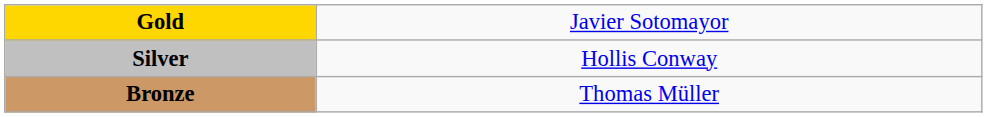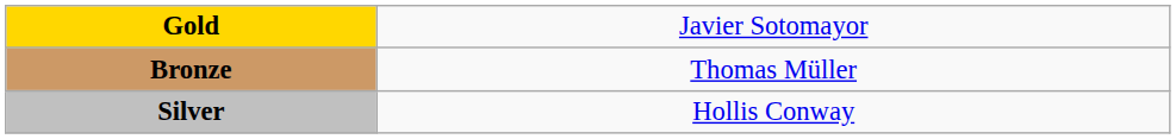 <table class="wikitable" style="text-align:center; " width="35%">
 <tr>
 <td bgcolor="gold"><strong>Gold</strong></td>
 <td><a href='#'>Javier Sotomayor</a><br>  <small><em></em></small></td>
 </tr>
 <tr>
+<td bgcolor="CC9966"><strong>Bronze</strong></td>
+<td><a href='#'>Thomas Müller</a><br>  <small><em></em></small></td>
+</tr>
+<tr>
 <td bgcolor="silver"><strong>Silver</strong></td>
 <td><a href='#'>Hollis Conway</a><br>  <small><em></em></small></td>
 </tr>
-<tr>
-<td bgcolor="CC9966"><strong>Bronze</strong></td>
-<td><a href='#'>Thomas Müller</a><br>  <small><em></em></small></td>
-</tr>
 </table>
